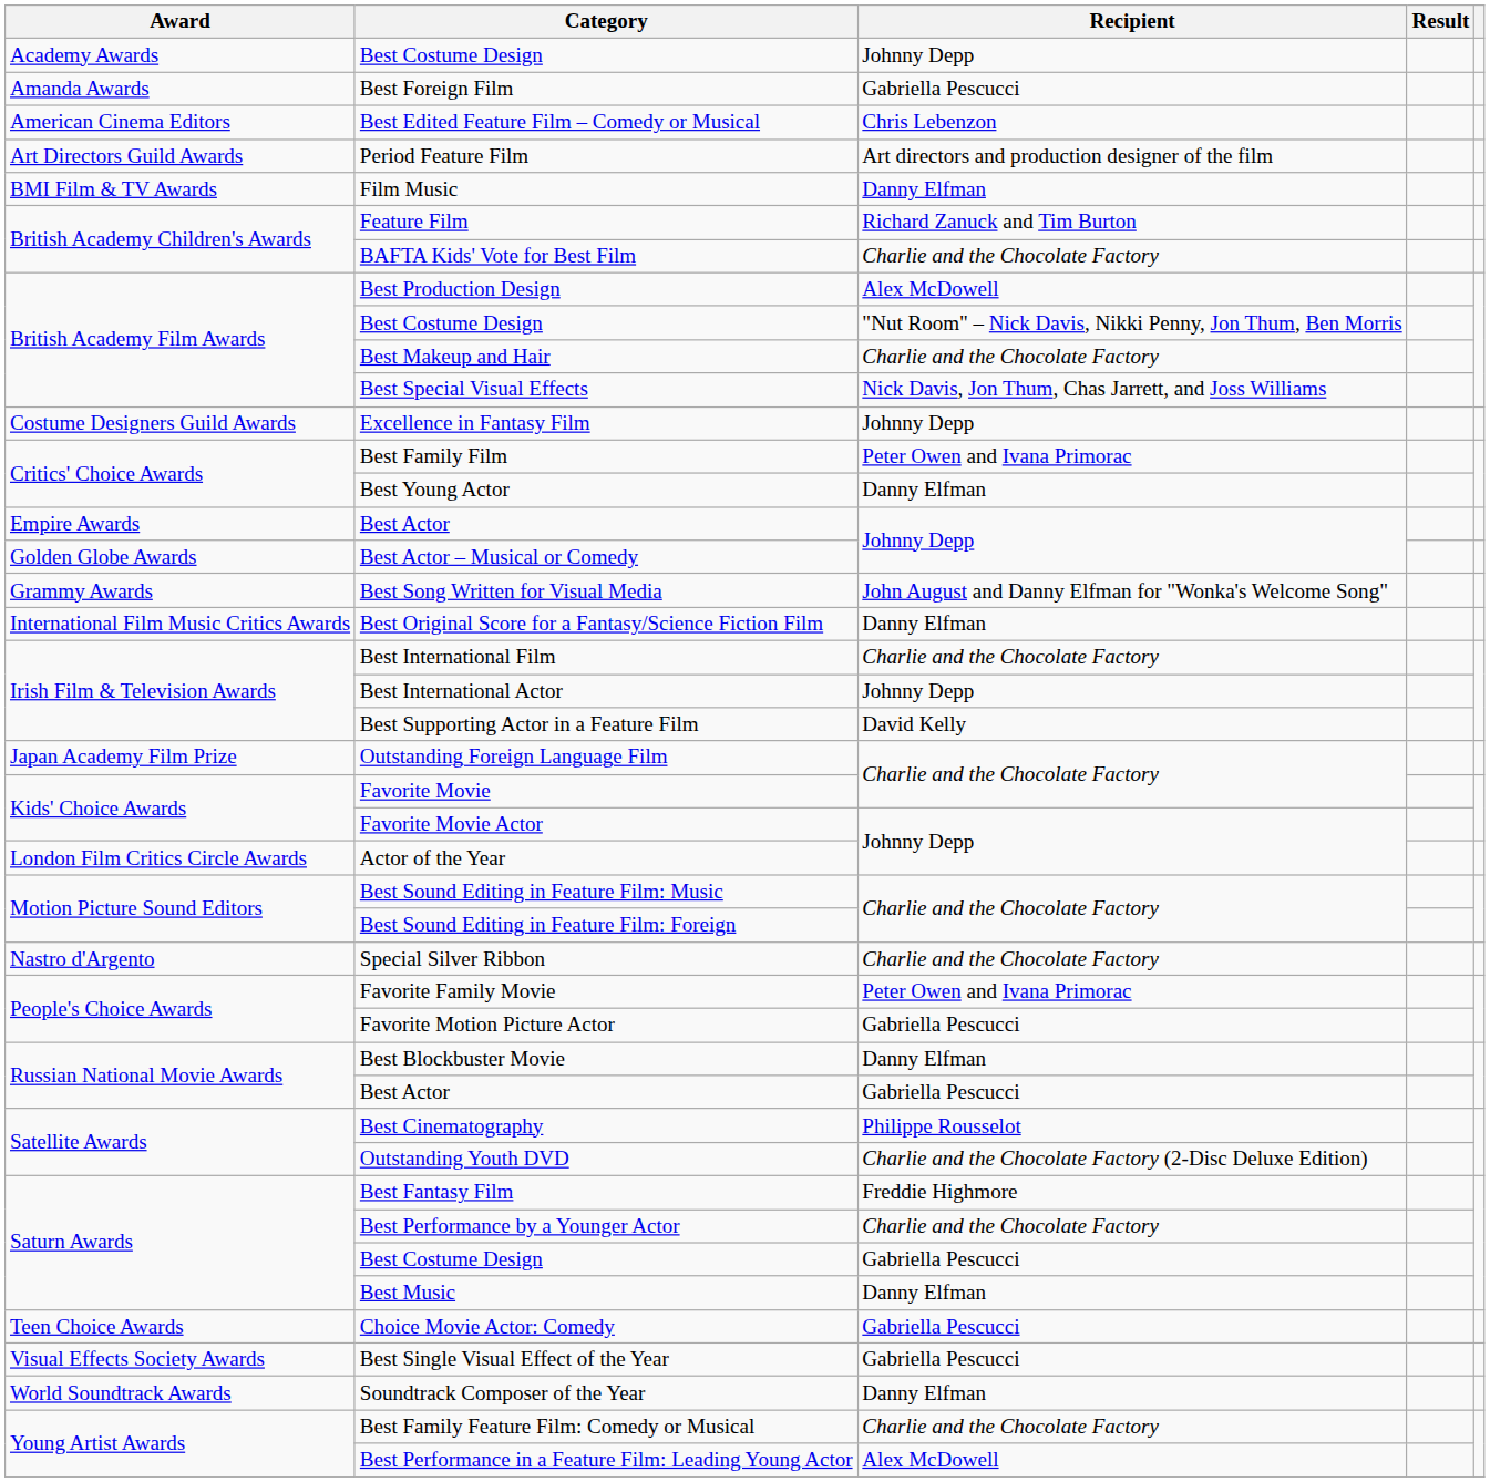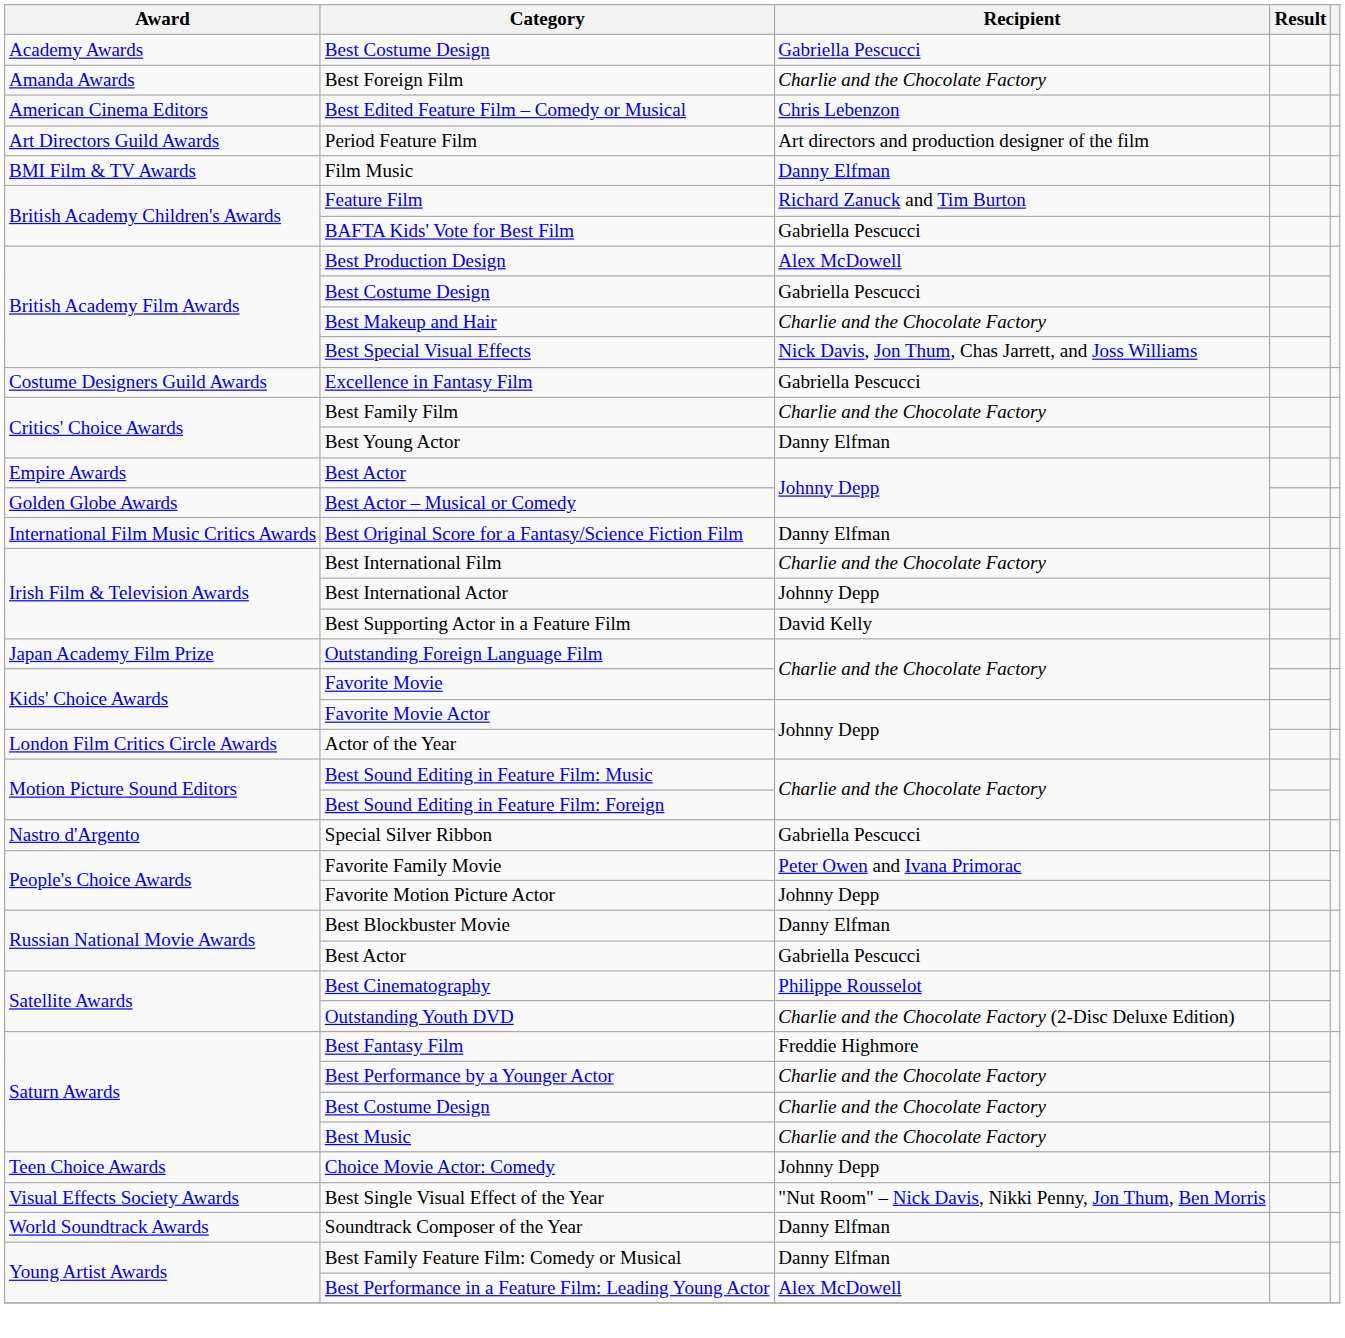 <table class="wikitable plainrowheaders sortable">
 <tr>
 <th scope="col">Award</th>
 <th scope="col">Category</th>
 <th scope="col">Recipient</th>
 <th scope="col">Result</th>
 <th scope="col"></th>
 </tr>
 <tr>
 <td><a href='#'>Academy Awards</a></td>
 <td><a href='#'>Best Costume Design</a></td>
-<td>Johnny Depp</td>
+<td><a href='#'>Gabriella Pescucci</a></td>
 <td></td>
 <td></td>
 </tr>
 <tr>
 <td><a href='#'>Amanda Awards</a></td>
 <td>Best Foreign Film</td>
-<td>Gabriella Pescucci</td>
+<td><em>Charlie and the Chocolate Factory</em></td>
 <td></td>
 <td></td>
 </tr>
 <tr>
 <td><a href='#'>American Cinema Editors</a></td>
 <td><a href='#'>Best Edited Feature Film – Comedy or Musical</a></td>
 <td><a href='#'>Chris Lebenzon</a></td>
 <td></td>
 <td></td>
 </tr>
 <tr>
 <td><a href='#'>Art Directors Guild Awards</a></td>
 <td>Period Feature Film</td>
 <td>Art directors and production designer of the film</td>
 <td></td>
 <td></td>
 </tr>
 <tr>
 <td><a href='#'>BMI Film & TV Awards</a></td>
 <td>Film Music</td>
 <td><a href='#'>Danny Elfman</a></td>
 <td></td>
 <td></td>
 </tr>
 <tr>
 <td rowspan=2><a href='#'>British Academy Children's Awards</a></td>
 <td><a href='#'>Feature Film</a></td>
 <td><a href='#'>Richard Zanuck</a> and <a href='#'>Tim Burton</a></td>
 <td></td>
 <td></td>
 </tr>
 <tr>
 <td><a href='#'>BAFTA Kids' Vote for Best Film</a></td>
-<td><em>Charlie and the Chocolate Factory</em></td>
+<td>Gabriella Pescucci</td>
 <td></td>
 <td></td>
 </tr>
 <tr>
 <td rowspan=4><a href='#'>British Academy Film Awards</a></td>
 <td><a href='#'>Best Production Design</a></td>
 <td><a href='#'>Alex McDowell</a></td>
 <td></td>
 <td rowspan=4></td>
 </tr>
 <tr>
 <td><a href='#'>Best Costume Design</a></td>
-<td>"Nut Room" – <a href='#'>Nick Davis</a>, Nikki Penny, <a href='#'>Jon Thum</a>, <a href='#'>Ben Morris</a></td>
+<td>Gabriella Pescucci</td>
 <td></td>
 </tr>
 <tr>
 <td><a href='#'>Best Makeup and Hair</a></td>
 <td><em>Charlie and the Chocolate Factory</em></td>
 <td></td>
 </tr>
 <tr>
 <td><a href='#'>Best Special Visual Effects</a></td>
 <td><a href='#'>Nick Davis</a>, <a href='#'>Jon Thum</a>, Chas Jarrett, and <a href='#'>Joss Williams</a></td>
 <td></td>
 </tr>
 <tr>
 <td><a href='#'>Costume Designers Guild Awards</a></td>
 <td><a href='#'>Excellence in Fantasy Film</a></td>
-<td>Johnny Depp</td>
+<td>Gabriella Pescucci</td>
 <td></td>
 <td></td>
 </tr>
 <tr>
 <td rowspan=2><a href='#'>Critics' Choice Awards</a></td>
 <td>Best Family Film</td>
-<td><a href='#'>Peter Owen</a> and <a href='#'>Ivana Primorac</a></td>
+<td><em>Charlie and the Chocolate Factory</em></td>
 <td></td>
 <td rowspan=2></td>
 </tr>
 <tr>
 <td>Best Young Actor</td>
 <td>Danny Elfman</td>
 <td></td>
 </tr>
 <tr>
 <td><a href='#'>Empire Awards</a></td>
 <td><a href='#'>Best Actor</a></td>
 <td rowspan=2><a href='#'>Johnny Depp</a></td>
 <td></td>
 <td></td>
 </tr>
 <tr>
 <td><a href='#'>Golden Globe Awards</a></td>
 <td><a href='#'>Best Actor – Musical or Comedy</a></td>
-<td></td>
-<td></td>
-</tr>
-<tr>
-<td><a href='#'>Grammy Awards</a></td>
-<td><a href='#'>Best Song Written for Visual Media</a></td>
-<td><a href='#'>John August</a> and Danny Elfman for "Wonka's Welcome Song"</td>
 <td></td>
 <td></td>
 </tr>
 <tr>
 <td><a href='#'>International Film Music Critics Awards</a></td>
 <td><a href='#'>Best Original Score for a Fantasy/Science Fiction Film</a></td>
 <td>Danny Elfman</td>
 <td></td>
 <td></td>
 </tr>
 <tr>
 <td rowspan=3><a href='#'>Irish Film & Television Awards</a></td>
 <td>Best International Film</td>
 <td><em>Charlie and the Chocolate Factory</em></td>
 <td></td>
 <td rowspan=3></td>
 </tr>
 <tr>
 <td>Best International Actor</td>
 <td>Johnny Depp</td>
 <td></td>
 </tr>
 <tr>
 <td>Best Supporting Actor in a Feature Film</td>
 <td>David Kelly</td>
 <td></td>
 </tr>
 <tr>
 <td><a href='#'>Japan Academy Film Prize</a></td>
 <td><a href='#'>Outstanding Foreign Language Film</a></td>
 <td rowspan=2><em>Charlie and the Chocolate Factory</em></td>
 <td></td>
 <td></td>
 </tr>
 <tr>
 <td rowspan=2><a href='#'>Kids' Choice Awards</a></td>
 <td><a href='#'>Favorite Movie</a></td>
 <td></td>
 <td rowspan=2></td>
 </tr>
 <tr>
 <td><a href='#'>Favorite Movie Actor</a></td>
 <td rowspan=2>Johnny Depp</td>
 <td></td>
 </tr>
 <tr>
 <td><a href='#'>London Film Critics Circle Awards</a></td>
 <td>Actor of the Year</td>
 <td></td>
 <td></td>
 </tr>
 <tr>
 <td rowspan=2><a href='#'>Motion Picture Sound Editors</a></td>
 <td><a href='#'>Best Sound Editing in Feature Film: Music</a></td>
 <td rowspan=2><em>Charlie and the Chocolate Factory</em></td>
 <td></td>
 <td rowspan=2></td>
 </tr>
 <tr>
 <td><a href='#'>Best Sound Editing in Feature Film: Foreign</a></td>
 <td></td>
 </tr>
 <tr>
 <td><a href='#'>Nastro d'Argento</a></td>
 <td>Special Silver Ribbon</td>
-<td><em>Charlie and the Chocolate Factory</em></td>
+<td>Gabriella Pescucci</td>
 <td></td>
 <td></td>
 </tr>
 <tr>
 <td rowspan=2><a href='#'>People's Choice Awards</a></td>
 <td>Favorite Family Movie</td>
 <td><a href='#'>Peter Owen</a> and <a href='#'>Ivana Primorac</a></td>
 <td></td>
 <td rowspan=2></td>
 </tr>
 <tr>
 <td>Favorite Motion Picture Actor</td>
-<td>Gabriella Pescucci</td>
+<td>Johnny Depp</td>
 <td></td>
 </tr>
 <tr>
 <td rowspan=2><a href='#'>Russian National Movie Awards</a></td>
 <td>Best Blockbuster Movie</td>
 <td>Danny Elfman</td>
 <td></td>
 <td rowspan=2></td>
 </tr>
 <tr>
 <td>Best Actor</td>
 <td>Gabriella Pescucci</td>
 <td></td>
 </tr>
 <tr>
 <td rowspan=2><a href='#'>Satellite Awards</a></td>
 <td><a href='#'>Best Cinematography</a></td>
 <td><a href='#'>Philippe Rousselot</a></td>
 <td></td>
 <td rowspan=2></td>
 </tr>
 <tr>
 <td><a href='#'>Outstanding Youth DVD</a></td>
 <td><em>Charlie and the Chocolate Factory</em> (2-Disc Deluxe Edition)</td>
 <td></td>
 </tr>
 <tr>
 <td rowspan=4><a href='#'>Saturn Awards</a></td>
 <td><a href='#'>Best Fantasy Film</a></td>
 <td>Freddie Highmore</td>
 <td></td>
 <td rowspan=4></td>
 </tr>
 <tr>
 <td><a href='#'>Best Performance by a Younger Actor</a></td>
 <td><em>Charlie and the Chocolate Factory</em></td>
 <td></td>
 </tr>
 <tr>
 <td><a href='#'>Best Costume Design</a></td>
-<td>Gabriella Pescucci</td>
+<td><em>Charlie and the Chocolate Factory</em></td>
 <td></td>
 </tr>
 <tr>
 <td><a href='#'>Best Music</a></td>
-<td>Danny Elfman</td>
+<td><em>Charlie and the Chocolate Factory</em></td>
 <td></td>
 </tr>
 <tr>
 <td><a href='#'>Teen Choice Awards</a></td>
 <td><a href='#'>Choice Movie Actor: Comedy</a></td>
-<td><a href='#'>Gabriella Pescucci</a></td>
+<td>Johnny Depp</td>
 <td></td>
 <td></td>
 </tr>
 <tr>
 <td><a href='#'>Visual Effects Society Awards</a></td>
 <td>Best Single Visual Effect of the Year</td>
-<td>Gabriella Pescucci</td>
+<td>"Nut Room" – <a href='#'>Nick Davis</a>, Nikki Penny, <a href='#'>Jon Thum</a>, <a href='#'>Ben Morris</a></td>
 <td></td>
 <td></td>
 </tr>
 <tr>
 <td><a href='#'>World Soundtrack Awards</a></td>
 <td>Soundtrack Composer of the Year</td>
 <td>Danny Elfman</td>
 <td></td>
 <td></td>
 </tr>
 <tr>
 <td rowspan=2><a href='#'>Young Artist Awards</a></td>
 <td>Best Family Feature Film: Comedy or Musical</td>
-<td><em>Charlie and the Chocolate Factory</em></td>
+<td>Danny Elfman</td>
 <td></td>
 <td rowspan=2></td>
 </tr>
 <tr>
 <td><a href='#'>Best Performance in a Feature Film: Leading Young Actor</a></td>
 <td><a href='#'>Alex McDowell</a></td>
 <td></td>
 </tr>
 <tr>
 </tr>
 </table>
